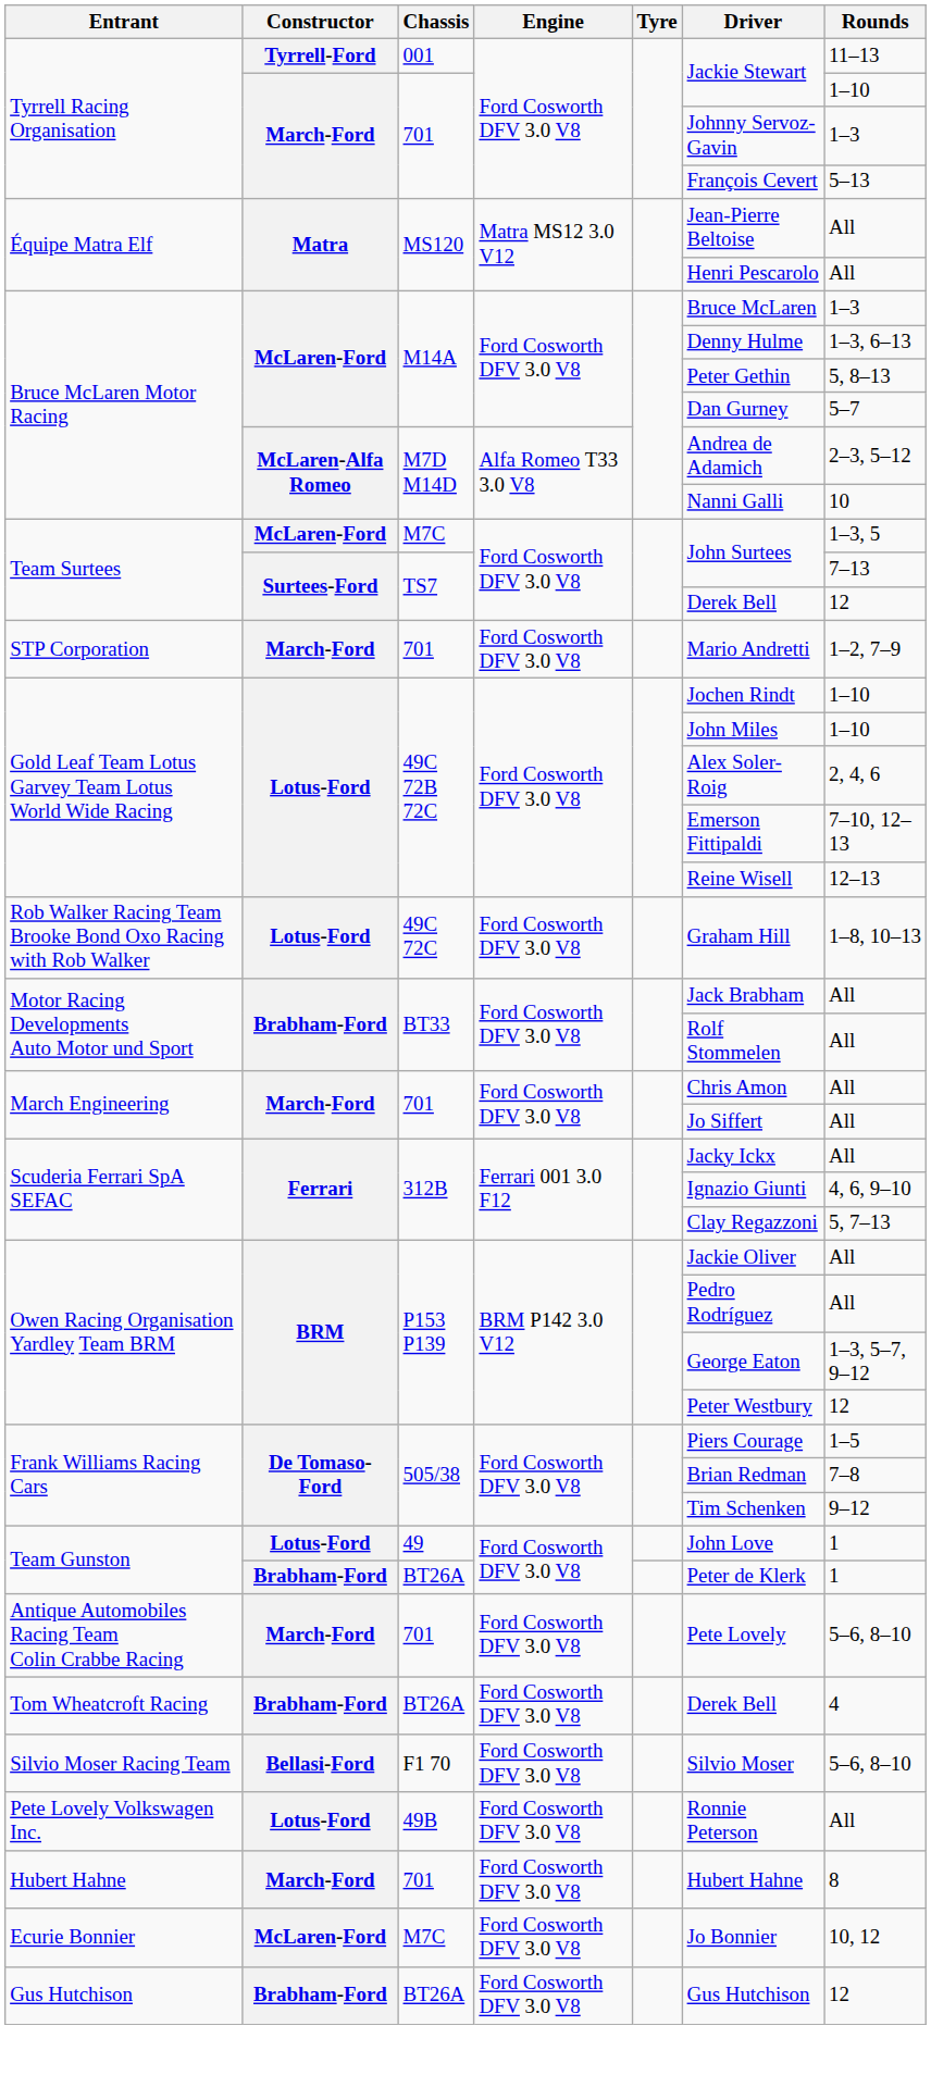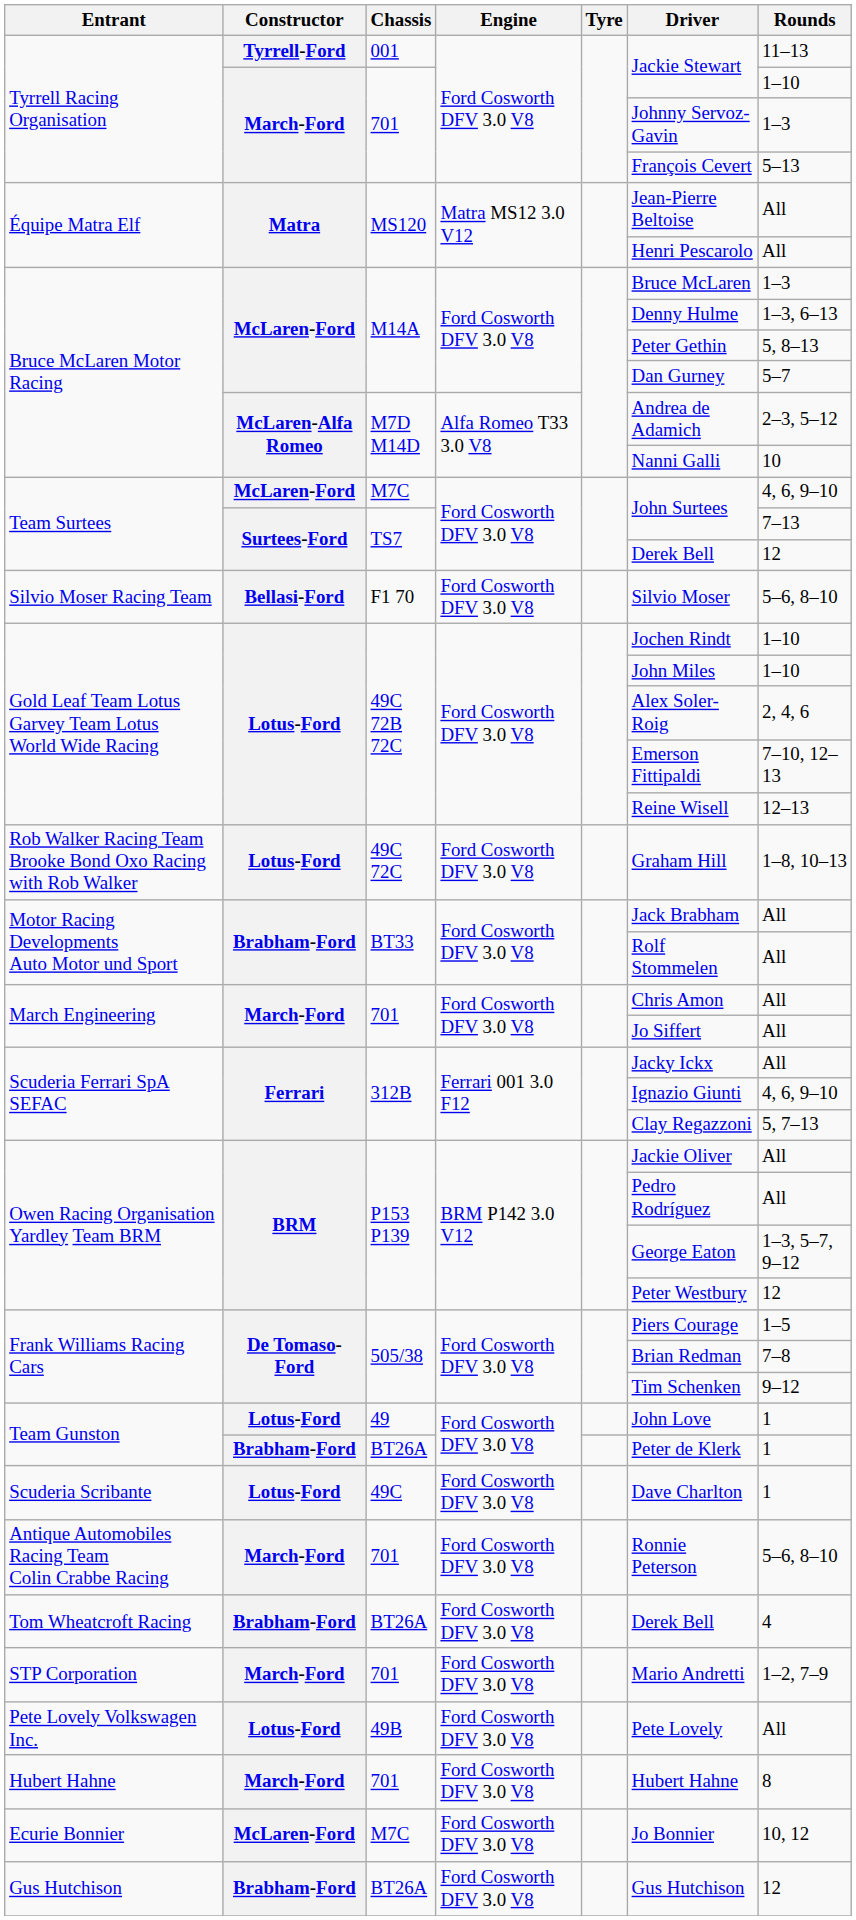 <table class="wikitable sortable" style="font-size: 85%">
 <tr>
 <th>Entrant</th>
 <th>Constructor</th>
 <th>Chassis</th>
 <th>Engine</th>
 <th>Tyre</th>
 <th>Driver</th>
 <th>Rounds</th>
 </tr>
 <tr>
 <td rowspan=4> <a href='#'>Tyrrell Racing Organisation</a></td>
 <th><a href='#'>Tyrrell</a>-<a href='#'>Ford</a></th>
 <td><a href='#'>001</a></td>
 <td rowspan=4><a href='#'>Ford Cosworth DFV</a> 3.0 <a href='#'>V8</a></td>
 <td rowspan=4></td>
 <td rowspan=2> <a href='#'>Jackie Stewart</a></td>
 <td>11–13</td>
 </tr>
 <tr>
 <th rowspan=3><a href='#'>March</a>-<a href='#'>Ford</a></th>
 <td rowspan=3><a href='#'>701</a></td>
 <td>1–10</td>
 </tr>
 <tr>
 <td> <a href='#'>Johnny Servoz-Gavin</a></td>
 <td>1–3</td>
 </tr>
 <tr>
 <td> <a href='#'>François Cevert</a></td>
 <td>5–13</td>
 </tr>
 <tr>
 <td rowspan=2> <a href='#'>Équipe Matra Elf</a></td>
 <th rowspan=2><a href='#'>Matra</a></th>
 <td rowspan=2><a href='#'>MS120</a></td>
 <td rowspan=2><a href='#'>Matra</a> MS12 3.0 <a href='#'>V12</a></td>
 <td rowspan=2></td>
 <td> <a href='#'>Jean-Pierre Beltoise</a></td>
 <td>All</td>
 </tr>
 <tr>
 <td> <a href='#'>Henri Pescarolo</a></td>
 <td>All</td>
 </tr>
 <tr>
 <td rowspan=6> <a href='#'>Bruce McLaren Motor Racing</a></td>
 <th rowspan=4><a href='#'>McLaren</a>-<a href='#'>Ford</a></th>
 <td rowspan=4><a href='#'>M14A</a></td>
 <td rowspan=4><a href='#'>Ford Cosworth DFV</a> 3.0 <a href='#'>V8</a></td>
 <td rowspan=6></td>
 <td> <a href='#'>Bruce McLaren</a></td>
 <td>1–3</td>
 </tr>
 <tr>
 <td> <a href='#'>Denny Hulme</a></td>
 <td>1–3, 6–13</td>
 </tr>
 <tr>
 <td> <a href='#'>Peter Gethin</a></td>
 <td>5, 8–13</td>
 </tr>
 <tr>
 <td> <a href='#'>Dan Gurney</a></td>
 <td>5–7</td>
 </tr>
 <tr>
 <th rowspan=2><a href='#'>McLaren</a>-<a href='#'>Alfa Romeo</a></th>
 <td rowspan=2><a href='#'>M7D</a><br><a href='#'>M14D</a></td>
 <td rowspan=2><a href='#'>Alfa Romeo</a> T33 3.0 <a href='#'>V8</a></td>
 <td> <a href='#'>Andrea de Adamich</a></td>
 <td>2–3, 5–12</td>
 </tr>
 <tr>
 <td> <a href='#'>Nanni Galli</a></td>
 <td>10</td>
 </tr>
 <tr>
 <td rowspan=3> <a href='#'>Team Surtees</a></td>
 <th><a href='#'>McLaren</a>-<a href='#'>Ford</a></th>
 <td><a href='#'>M7C</a></td>
 <td rowspan=3><a href='#'>Ford Cosworth DFV</a> 3.0 <a href='#'>V8</a></td>
 <td rowspan=3></td>
 <td rowspan=2> <a href='#'>John Surtees</a></td>
-<td>1–3, 5</td>
+<td>4, 6, 9–10</td>
 </tr>
 <tr>
 <th rowspan=2><a href='#'>Surtees</a>-<a href='#'>Ford</a></th>
 <td rowspan=2><a href='#'>TS7</a></td>
 <td>7–13</td>
 </tr>
 <tr>
 <td> <a href='#'>Derek Bell</a></td>
 <td>12</td>
 </tr>
 <tr>
-<td> <a href='#'>STP Corporation</a></td>
-<th><a href='#'>March</a>-<a href='#'>Ford</a></th>
-<td><a href='#'>701</a></td>
+<td> <a href='#'>Silvio Moser Racing Team</a></td>
+<th><a href='#'>Bellasi</a>-<a href='#'>Ford</a></th>
+<td>F1 70</td>
 <td><a href='#'>Ford Cosworth DFV</a> 3.0 <a href='#'>V8</a></td>
 <td></td>
-<td> <a href='#'>Mario Andretti</a></td>
-<td>1–2, 7–9</td>
+<td> <a href='#'>Silvio Moser</a></td>
+<td>5–6, 8–10</td>
 </tr>
 <tr>
 <td rowspan=5> <a href='#'>Gold Leaf Team Lotus</a><br> <a href='#'>Garvey Team Lotus</a><br> <a href='#'>World Wide Racing</a></td>
 <th rowspan=5><a href='#'>Lotus</a>-<a href='#'>Ford</a></th>
 <td rowspan=5><a href='#'>49C</a><br><a href='#'>72B</a><br><a href='#'>72C</a></td>
 <td rowspan=5><a href='#'>Ford Cosworth DFV</a> 3.0 <a href='#'>V8</a></td>
 <td rowspan=5></td>
 <td> <a href='#'>Jochen Rindt</a></td>
 <td>1–10</td>
 </tr>
 <tr>
 <td> <a href='#'>John Miles</a></td>
 <td>1–10</td>
 </tr>
 <tr>
 <td> <a href='#'>Alex Soler-Roig</a></td>
 <td>2, 4, 6</td>
 </tr>
 <tr>
 <td> <a href='#'>Emerson Fittipaldi</a></td>
 <td>7–10, 12–13</td>
 </tr>
 <tr>
 <td> <a href='#'>Reine Wisell</a></td>
 <td>12–13</td>
 </tr>
 <tr>
 <td> <a href='#'>Rob Walker Racing Team</a><br> <a href='#'>Brooke Bond Oxo Racing with Rob Walker</a></td>
 <th><a href='#'>Lotus</a>-<a href='#'>Ford</a></th>
 <td><a href='#'>49C</a><br><a href='#'>72C</a></td>
 <td><a href='#'>Ford Cosworth DFV</a> 3.0 <a href='#'>V8</a></td>
 <td></td>
 <td> <a href='#'>Graham Hill</a></td>
 <td>1–8, 10–13</td>
 </tr>
 <tr>
 <td rowspan=2> <a href='#'>Motor Racing Developments</a><br> <a href='#'>Auto Motor und Sport</a></td>
 <th rowspan=2><a href='#'>Brabham</a>-<a href='#'>Ford</a></th>
 <td rowspan=2><a href='#'>BT33</a></td>
 <td rowspan=2><a href='#'>Ford Cosworth DFV</a> 3.0 <a href='#'>V8</a></td>
 <td rowspan=2></td>
 <td> <a href='#'>Jack Brabham</a></td>
 <td>All</td>
 </tr>
 <tr>
 <td> <a href='#'>Rolf Stommelen</a></td>
 <td>All</td>
 </tr>
 <tr>
 <td rowspan=2> <a href='#'>March Engineering</a></td>
 <th rowspan=2><a href='#'>March</a>-<a href='#'>Ford</a></th>
 <td rowspan=2><a href='#'>701</a></td>
 <td rowspan=2><a href='#'>Ford Cosworth DFV</a> 3.0 <a href='#'>V8</a></td>
 <td rowspan=2></td>
 <td> <a href='#'>Chris Amon</a></td>
 <td>All</td>
 </tr>
 <tr>
 <td> <a href='#'>Jo Siffert</a></td>
 <td>All</td>
 </tr>
 <tr>
 <td rowspan=3> <a href='#'>Scuderia Ferrari SpA SEFAC</a></td>
 <th rowspan=3><a href='#'>Ferrari</a></th>
 <td rowspan=3><a href='#'>312B</a></td>
 <td rowspan=3><a href='#'>Ferrari</a> 001 3.0 <a href='#'>F12</a></td>
 <td rowspan=3></td>
 <td> <a href='#'>Jacky Ickx</a></td>
 <td>All</td>
 </tr>
 <tr>
 <td> <a href='#'>Ignazio Giunti</a></td>
 <td>4, 6, 9–10</td>
 </tr>
 <tr>
 <td> <a href='#'>Clay Regazzoni</a></td>
 <td>5, 7–13</td>
 </tr>
 <tr>
 <td rowspan=4> <a href='#'>Owen Racing Organisation</a><br> <a href='#'>Yardley</a> <a href='#'>Team BRM</a></td>
 <th rowspan=4><a href='#'>BRM</a></th>
 <td rowspan=4><a href='#'>P153</a><br><a href='#'>P139</a></td>
 <td rowspan=4><a href='#'>BRM</a> P142 3.0 <a href='#'>V12</a></td>
 <td rowspan=4></td>
 <td> <a href='#'>Jackie Oliver</a></td>
 <td>All</td>
 </tr>
 <tr>
 <td> <a href='#'>Pedro Rodríguez</a></td>
 <td>All</td>
 </tr>
 <tr>
 <td> <a href='#'>George Eaton</a></td>
 <td>1–3, 5–7, 9–12</td>
 </tr>
 <tr>
 <td> <a href='#'>Peter Westbury</a></td>
 <td>12</td>
 </tr>
 <tr>
 <td rowspan=3> <a href='#'>Frank Williams Racing Cars</a></td>
 <th rowspan=3><a href='#'>De Tomaso</a>-<a href='#'>Ford</a></th>
 <td rowspan=3><a href='#'>505/38</a></td>
 <td rowspan=3><a href='#'>Ford Cosworth DFV</a> 3.0 <a href='#'>V8</a></td>
 <td rowspan=3></td>
 <td> <a href='#'>Piers Courage</a></td>
 <td>1–5</td>
 </tr>
 <tr>
 <td> <a href='#'>Brian Redman</a></td>
 <td>7–8</td>
 </tr>
 <tr>
 <td> <a href='#'>Tim Schenken</a></td>
 <td>9–12</td>
 </tr>
 <tr>
 <td rowspan=2> <a href='#'>Team Gunston</a></td>
 <th><a href='#'>Lotus</a>-<a href='#'>Ford</a></th>
 <td><a href='#'>49</a></td>
 <td rowspan=2><a href='#'>Ford Cosworth DFV</a> 3.0 <a href='#'>V8</a></td>
 <td></td>
 <td> <a href='#'>John Love</a></td>
 <td>1</td>
 </tr>
 <tr>
 <th><a href='#'>Brabham</a>-<a href='#'>Ford</a></th>
 <td><a href='#'>BT26A</a></td>
 <td></td>
 <td> <a href='#'>Peter de Klerk</a></td>
 <td>1</td>
 </tr>
 <tr>
+<td> <a href='#'>Scuderia Scribante</a></td>
+<th><a href='#'>Lotus</a>-<a href='#'>Ford</a></th>
+<td><a href='#'>49C</a></td>
+<td><a href='#'>Ford Cosworth DFV</a> 3.0 <a href='#'>V8</a></td>
+<td></td>
+<td> <a href='#'>Dave Charlton</a></td>
+<td>1</td>
+</tr>
+<tr>
 <td> <a href='#'>Antique Automobiles Racing Team</a><br> <a href='#'>Colin Crabbe Racing</a></td>
 <th><a href='#'>March</a>-<a href='#'>Ford</a></th>
 <td><a href='#'>701</a></td>
 <td><a href='#'>Ford Cosworth DFV</a> 3.0 <a href='#'>V8</a></td>
 <td></td>
-<td> <a href='#'>Pete Lovely</a></td>
+<td> <a href='#'>Ronnie Peterson</a></td>
 <td>5–6, 8–10</td>
 </tr>
 <tr>
 <td> <a href='#'>Tom Wheatcroft Racing</a></td>
 <th><a href='#'>Brabham</a>-<a href='#'>Ford</a></th>
 <td><a href='#'>BT26A</a></td>
 <td><a href='#'>Ford Cosworth DFV</a> 3.0 <a href='#'>V8</a></td>
 <td></td>
 <td> <a href='#'>Derek Bell</a></td>
 <td>4</td>
 </tr>
 <tr>
-<td> <a href='#'>Silvio Moser Racing Team</a></td>
-<th><a href='#'>Bellasi</a>-<a href='#'>Ford</a></th>
-<td>F1 70</td>
+<td> <a href='#'>STP Corporation</a></td>
+<th><a href='#'>March</a>-<a href='#'>Ford</a></th>
+<td><a href='#'>701</a></td>
 <td><a href='#'>Ford Cosworth DFV</a> 3.0 <a href='#'>V8</a></td>
 <td></td>
-<td> <a href='#'>Silvio Moser</a></td>
-<td>5–6, 8–10</td>
+<td> <a href='#'>Mario Andretti</a></td>
+<td>1–2, 7–9</td>
 </tr>
 <tr>
 <td> <a href='#'>Pete Lovely Volkswagen Inc.</a></td>
 <th><a href='#'>Lotus</a>-<a href='#'>Ford</a></th>
 <td><a href='#'>49B</a></td>
 <td><a href='#'>Ford Cosworth DFV</a> 3.0 <a href='#'>V8</a></td>
 <td></td>
-<td> <a href='#'>Ronnie Peterson</a></td>
+<td> <a href='#'>Pete Lovely</a></td>
 <td>All</td>
 </tr>
 <tr>
 <td> <a href='#'>Hubert Hahne</a></td>
 <th><a href='#'>March</a>-<a href='#'>Ford</a></th>
 <td><a href='#'>701</a></td>
 <td><a href='#'>Ford Cosworth DFV</a> 3.0 <a href='#'>V8</a></td>
 <td></td>
 <td> <a href='#'>Hubert Hahne</a></td>
 <td>8</td>
 </tr>
 <tr>
 <td> <a href='#'>Ecurie Bonnier</a></td>
 <th><a href='#'>McLaren</a>-<a href='#'>Ford</a></th>
 <td><a href='#'>M7C</a></td>
 <td><a href='#'>Ford Cosworth DFV</a> 3.0 <a href='#'>V8</a></td>
 <td></td>
 <td> <a href='#'>Jo Bonnier</a></td>
 <td>10, 12</td>
 </tr>
 <tr>
 <td> <a href='#'>Gus Hutchison</a></td>
 <th><a href='#'>Brabham</a>-<a href='#'>Ford</a></th>
 <td><a href='#'>BT26A</a></td>
 <td><a href='#'>Ford Cosworth DFV</a> 3.0 <a href='#'>V8</a></td>
 <td></td>
 <td> <a href='#'>Gus Hutchison</a></td>
 <td>12</td>
 </tr>
 </table>
